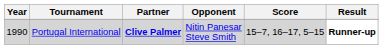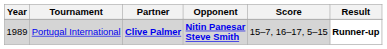 <table class="sortable wikitable" style="font-size:90%;">
 <tr>
 <th>Year</th>
 <th>Tournament</th>
 <th>Partner</th>
 <th>Opponent</th>
 <th>Score</th>
 <th>Result</th>
 </tr>
 <tr>
 </tr>
 <tr style="background:#D5D5D5">
-<td align="center">1990</td>
+<td align="center">1989</td>
 <td align="left"><a href='#'>Portugal International</a></td>
 <td align="left"><strong> <a href='#'>Clive Palmer</a></strong></td>
-<td align="left"> <a href='#'>Nitin Panesar</a> <br>  <a href='#'>Steve Smith</a></td>
+<td align="left"><strong> <a href='#'>Nitin Panesar</a> <br>  <a href='#'>Steve Smith</a></strong></td>
 <td align="left">15–7, 16–17, 5–15</td>
 <td style="text-align:left; background:white"> <strong>Runner-up</strong></td>
 </tr>
 </table>
